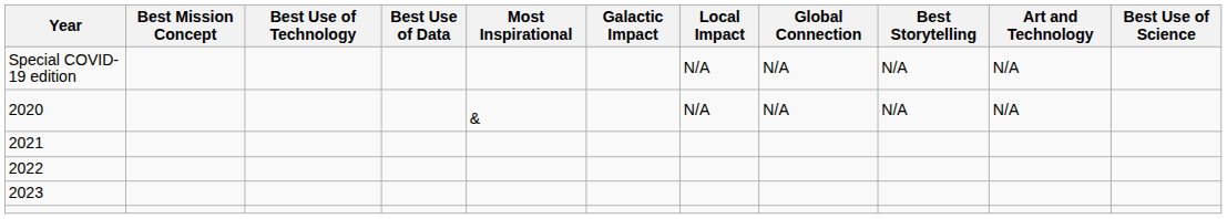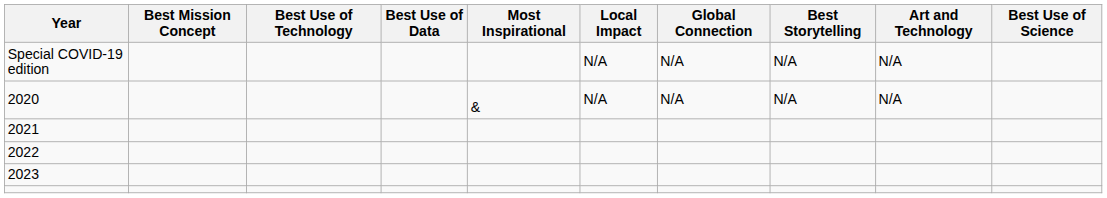 <table class="wikitable">
 <tr>
 <th>Year</th>
 <th>Best Mission Concept</th>
 <th>Best Use of Technology</th>
 <th>Best Use of Data</th>
 <th>Most Inspirational</th>
-<th>Galactic Impact</th>
 <th>Local Impact</th>
 <th>Global Connection</th>
 <th>Best Storytelling</th>
 <th>Art and Technology</th>
 <th>Best Use of Science</th>
 </tr>
 <tr>
 <td>Special COVID-19 edition</td>
-<td></td>
 <td></td>
 <td></td>
 <td></td>
 <td></td>
 <td>N/A</td>
 <td>N/A</td>
 <td>N/A</td>
 <td>N/A</td>
 <td></td>
 </tr>
 <tr>
 <td>2020</td>
 <td></td>
 <td></td>
 <td></td>
 <td><br>& </td>
-<td></td>
 <td>N/A</td>
 <td>N/A</td>
 <td>N/A</td>
 <td>N/A</td>
 <td></td>
 </tr>
 <tr>
 <td>2021</td>
-<td></td>
 <td></td>
 <td></td>
 <td></td>
 <td></td>
 <td></td>
 <td></td>
 <td></td>
 <td></td>
 <td></td>
 </tr>
 <tr>
 <td>2022</td>
 <td></td>
 <td></td>
 <td></td>
 <td></td>
 <td></td>
 <td></td>
 <td></td>
 <td></td>
 <td></td>
-<td></td>
 </tr>
 <tr>
 <td>2023</td>
-<td></td>
 <td></td>
 <td></td>
 <td></td>
 <td></td>
 <td></td>
 <td></td>
 <td></td>
 <td></td>
 <td></td>
 </tr>
 <tr>
 <td></td>
 <td></td>
 <td></td>
 <td></td>
 <td></td>
 <td></td>
 <td></td>
 <td></td>
 <td></td>
 <td></td>
-<td></td>
 </tr>
 </table>
